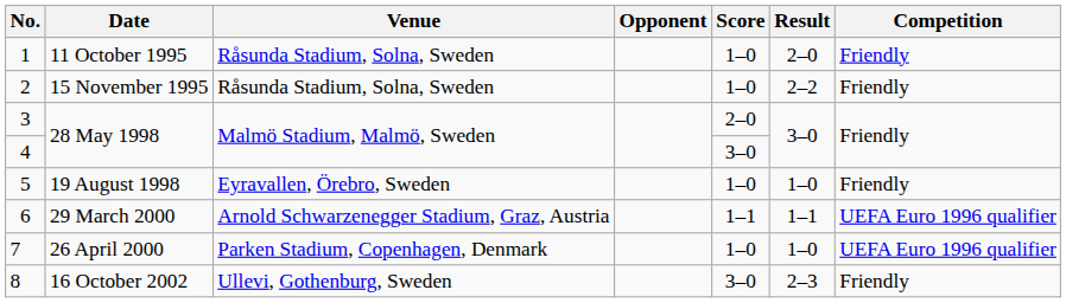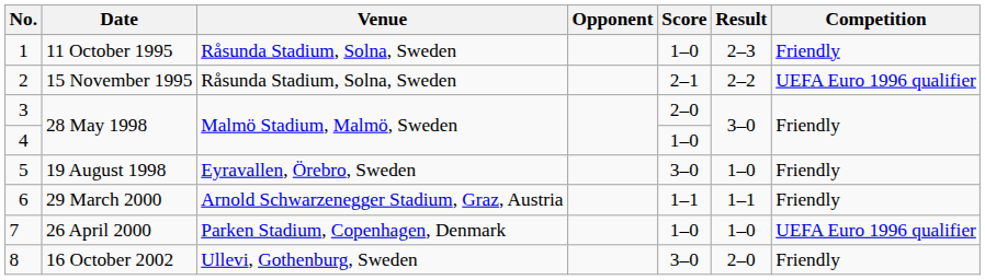 <table class="wikitable sortable">
 <tr>
 <th scope="col">No.</th>
 <th scope="col">Date</th>
 <th scope="col">Venue</th>
 <th scope="col">Opponent</th>
 <th scope="col">Score</th>
 <th scope="col">Result</th>
 <th scope="col">Competition</th>
 </tr>
 <tr>
 <td align="center">1</td>
 <td>11 October 1995</td>
 <td><a href='#'>Råsunda Stadium</a>, <a href='#'>Solna</a>, Sweden</td>
 <td></td>
 <td align="center">1–0</td>
-<td align="center">2–0</td>
+<td align="center">2–3</td>
 <td><a href='#'>Friendly</a></td>
 </tr>
 <tr>
 <td align="center">2</td>
 <td>15 November 1995</td>
 <td>Råsunda Stadium, Solna, Sweden</td>
 <td></td>
-<td align="center">1–0</td>
+<td align="center">2–1</td>
 <td align="center">2–2</td>
-<td>Friendly</td>
+<td><a href='#'>UEFA Euro 1996 qualifier</a></td>
 </tr>
 <tr>
 <td align="center">3</td>
 <td rowspan="2">28 May 1998</td>
 <td rowspan="2"><a href='#'>Malmö Stadium</a>, <a href='#'>Malmö</a>, Sweden</td>
 <td rowspan="2"></td>
 <td align="center">2–0</td>
 <td rowspan="2" style="text-align:center">3–0</td>
 <td rowspan="2">Friendly</td>
 </tr>
 <tr>
 <td align="center">4</td>
-<td align="center">3–0</td>
+<td align="center">1–0</td>
 </tr>
 <tr>
 <td align="center">5</td>
 <td>19 August 1998</td>
 <td><a href='#'>Eyravallen</a>, <a href='#'>Örebro</a>, Sweden</td>
 <td></td>
-<td align="center">1–0</td>
+<td align="center">3–0</td>
 <td align="center">1–0</td>
 <td>Friendly</td>
 </tr>
 <tr>
 <td align="center">6</td>
 <td>29 March 2000</td>
 <td><a href='#'>Arnold Schwarzenegger Stadium</a>, <a href='#'>Graz</a>, Austria</td>
 <td></td>
 <td align="center">1–1</td>
 <td align="center">1–1</td>
-<td><a href='#'>UEFA Euro 1996 qualifier</a></td>
+<td>Friendly</td>
 </tr>
 <tr>
 <td>7</td>
 <td>26 April 2000</td>
 <td><a href='#'>Parken Stadium</a>, <a href='#'>Copenhagen</a>, Denmark</td>
 <td></td>
 <td align="center">1–0</td>
 <td align="center">1–0</td>
 <td><a href='#'>UEFA Euro 1996 qualifier</a></td>
 </tr>
 <tr>
 <td>8</td>
 <td>16 October 2002</td>
 <td><a href='#'>Ullevi</a>, <a href='#'>Gothenburg</a>, Sweden</td>
 <td></td>
 <td align="center">3–0</td>
-<td align="center">2–3</td>
+<td align="center">2–0</td>
 <td>Friendly</td>
 </tr>
 </table>
